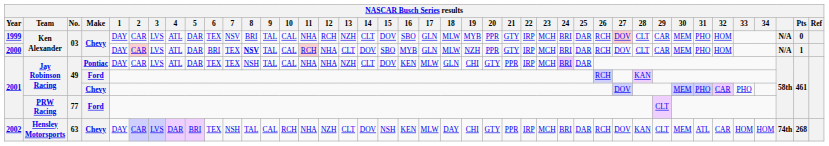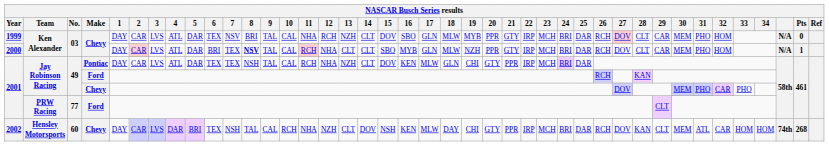 <table class="wikitable" style="text-align:center; font-size:75%">
 <tr>
 <th colspan=41><a href='#'>NASCAR Busch Series</a> results</th>
 </tr>
 <tr>
 <th>Year</th>
 <th>Team</th>
 <th>No.</th>
 <th>Make</th>
 <th>1</th>
 <th>2</th>
 <th>3</th>
 <th>4</th>
 <th>5</th>
 <th>6</th>
 <th>7</th>
 <th>8</th>
 <th>9</th>
 <th>10</th>
 <th>11</th>
 <th>12</th>
 <th>13</th>
 <th>14</th>
 <th>15</th>
 <th>16</th>
 <th>17</th>
 <th>18</th>
 <th>19</th>
 <th>20</th>
 <th>21</th>
 <th>22</th>
 <th>23</th>
 <th>24</th>
 <th>25</th>
 <th>26</th>
 <th>27</th>
 <th>28</th>
 <th>29</th>
 <th>30</th>
 <th>31</th>
 <th>32</th>
 <th>33</th>
 <th>34</th>
 <th></th>
 <th>Pts</th>
 <th>Ref</th>
 </tr>
 <tr>
 <th><a href='#'>1999</a></th>
 <th rowspan=2>Ken Alexander</th>
 <th rowspan=2>03</th>
 <th rowspan=2><a href='#'>Chevy</a></th>
 <td><a href='#'>DAY</a></td>
 <td><a href='#'>CAR</a></td>
 <td><a href='#'>LVS</a></td>
 <td><a href='#'>ATL</a></td>
 <td><a href='#'>DAR</a></td>
 <td><a href='#'>TEX</a></td>
 <td><a href='#'>NSV</a></td>
 <td><a href='#'>BRI</a></td>
 <td><a href='#'>TAL</a></td>
 <td><a href='#'>CAL</a></td>
 <td><a href='#'>NHA</a></td>
 <td><a href='#'>RCH</a></td>
 <td><a href='#'>NZH</a></td>
 <td><a href='#'>CLT</a></td>
 <td><a href='#'>DOV</a></td>
 <td><a href='#'>SBO</a></td>
 <td><a href='#'>GLN</a></td>
 <td><a href='#'>MLW</a></td>
 <td><a href='#'>MYB</a></td>
 <td><a href='#'>PPR</a></td>
 <td><a href='#'>GTY</a></td>
 <td><a href='#'>IRP</a></td>
 <td><a href='#'>MCH</a></td>
 <td><a href='#'>BRI</a></td>
 <td><a href='#'>DAR</a></td>
 <td><a href='#'>RCH</a></td>
 <td style="background:#FFCFCF;"><a href='#'>DOV</a><br></td>
 <td><a href='#'>CLT</a></td>
 <td><a href='#'>CAR</a></td>
 <td><a href='#'>MEM</a></td>
 <td><a href='#'>PHO</a></td>
 <td><a href='#'>HOM</a></td>
 <td colspan=2></td>
 <th>N/A</th>
 <th>0</th>
 <th></th>
 </tr>
 <tr>
 <th><a href='#'>2000</a></th>
 <td><a href='#'>DAY</a></td>
 <td style="background:#FFCFCF;"><a href='#'>CAR</a><br></td>
 <td><a href='#'>LVS</a></td>
 <td><a href='#'>ATL</a></td>
 <td><a href='#'>DAR</a></td>
 <td><a href='#'>BRI</a></td>
 <td><a href='#'>TEX</a></td>
 <td><strong><a href='#'>NSV</a></strong></td>
 <td><a href='#'>TAL</a></td>
 <td><a href='#'>CAL</a></td>
 <td style="background:#FFCFCF;"><a href='#'>RCH</a><br></td>
 <td><a href='#'>NHA</a></td>
 <td><a href='#'>CLT</a></td>
-<td><a href='#'>DOV</a></td>
+<td><a href='#'>CLT</a></td>
 <td><a href='#'>SBO</a></td>
 <td><a href='#'>MYB</a></td>
 <td><a href='#'>GLN</a></td>
 <td><a href='#'>MLW</a></td>
 <td><a href='#'>NZH</a></td>
 <td><a href='#'>PPR</a></td>
 <td><a href='#'>GTY</a></td>
 <td><a href='#'>IRP</a></td>
 <td><a href='#'>MCH</a></td>
 <td><a href='#'>BRI</a></td>
 <td><a href='#'>DAR</a></td>
 <td><a href='#'>RCH</a></td>
 <td><a href='#'>DOV</a></td>
 <td><a href='#'>CLT</a></td>
 <td><a href='#'>CAR</a></td>
 <td><a href='#'>MEM</a></td>
 <td><a href='#'>PHO</a></td>
 <td><a href='#'>HOM</a></td>
 <td colspan=2></td>
 <th>N/A</th>
 <th>1</th>
 <th></th>
 </tr>
 <tr>
 <th rowspan=4><a href='#'>2001</a></th>
 <th rowspan=3><a href='#'>Jay Robinson Racing</a></th>
 <th rowspan=3>49</th>
 <th><a href='#'>Pontiac</a></th>
 <td><a href='#'>DAY</a></td>
 <td><a href='#'>CAR</a></td>
 <td><a href='#'>LVS</a></td>
 <td><a href='#'>ATL</a></td>
 <td><a href='#'>DAR</a></td>
 <td><a href='#'>TEX</a></td>
 <td><a href='#'>TEX</a></td>
 <td><a href='#'>NSH</a></td>
 <td><a href='#'>TAL</a></td>
 <td><a href='#'>CAL</a></td>
-<td><a href='#'>NHA</a></td>
+<td><a href='#'>RCH</a></td>
 <td><a href='#'>NHA</a></td>
 <td><a href='#'>NZH</a></td>
 <td><a href='#'>CLT</a></td>
 <td><a href='#'>DOV</a></td>
 <td><a href='#'>KEN</a></td>
 <td><a href='#'>MLW</a></td>
 <td><a href='#'>GLN</a></td>
 <td><a href='#'>CHI</a></td>
 <td><a href='#'>GTY</a></td>
 <td><a href='#'>PPR</a></td>
 <td><a href='#'>IRP</a></td>
 <td><a href='#'>MCH</a></td>
 <td style="background:#EFCFFF;"><a href='#'>BRI</a><br></td>
 <td><a href='#'>DAR</a></td>
 <td colspan=9></td>
 <th rowspan=4>58th</th>
 <th rowspan=4>461</th>
 <th rowspan=4></th>
 </tr>
 <tr>
 <th><a href='#'>Ford</a></th>
 <td colspan=25></td>
 <td style="background:#CFCFFF;"><a href='#'>RCH</a><br></td>
 <td></td>
 <td style="background:#EFCFFF;"><a href='#'>KAN</a><br></td>
 <td colspan=6></td>
 </tr>
 <tr>
 <th><a href='#'>Chevy</a></th>
 <td colspan=26></td>
 <td style="background:#CFCFFF;"><a href='#'>DOV</a><br></td>
 <td colspan=2></td>
 <td style="background:#CFCFFF;"><a href='#'>MEM</a><br></td>
 <td style="background:#CFCFFF;"><a href='#'>PHO</a><br></td>
 <td style="background:#EFCFFF;"><a href='#'>CAR</a><br></td>
 <td><a href='#'>PHO</a></td>
 <td></td>
 </tr>
 <tr>
 <th><a href='#'>PRW Racing</a></th>
 <th>77</th>
 <th><a href='#'>Ford</a></th>
 <td colspan=28></td>
 <td style="background:#EFCFFF;"><a href='#'>CLT</a><br></td>
 <td colspan=5></td>
 </tr>
 <tr>
 <th><a href='#'>2002</a></th>
 <th><a href='#'>Hensley Motorsports</a></th>
-<th>63</th>
+<th>60</th>
 <th><a href='#'>Chevy</a></th>
 <td><a href='#'>DAY</a></td>
 <td style="background:#CFCFFF;"><a href='#'>CAR</a><br></td>
 <td style="background:#CFCFFF;"><a href='#'>LVS</a><br></td>
 <td style="background:#EFCFFF;"><a href='#'>DAR</a><br></td>
 <td style="background:#EFCFFF;"><a href='#'>BRI</a><br></td>
 <td><a href='#'>TEX</a></td>
 <td><a href='#'>NSH</a></td>
 <td><a href='#'>TAL</a></td>
 <td><a href='#'>CAL</a></td>
 <td><a href='#'>RCH</a></td>
 <td><a href='#'>NHA</a></td>
 <td><a href='#'>NZH</a></td>
 <td><a href='#'>CLT</a></td>
 <td><a href='#'>DOV</a></td>
 <td><a href='#'>NSH</a></td>
 <td><a href='#'>KEN</a></td>
 <td><a href='#'>MLW</a></td>
 <td><a href='#'>DAY</a></td>
 <td><a href='#'>CHI</a></td>
 <td><a href='#'>GTY</a></td>
 <td><a href='#'>PPR</a></td>
 <td><a href='#'>IRP</a></td>
 <td><a href='#'>MCH</a></td>
 <td><a href='#'>BRI</a></td>
 <td><a href='#'>DAR</a></td>
 <td><a href='#'>RCH</a></td>
 <td><a href='#'>DOV</a></td>
 <td><a href='#'>KAN</a></td>
 <td><a href='#'>CLT</a></td>
 <td><a href='#'>MEM</a></td>
 <td><a href='#'>ATL</a></td>
 <td><a href='#'>CAR</a></td>
 <td><a href='#'>HOM</a></td>
 <td><a href='#'>HOM</a></td>
 <th>74th</th>
 <th>268</th>
 <th></th>
 </tr>
 </table>
